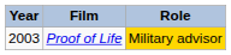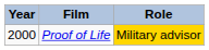 <table class="wikitable" style="font-size:100%;">
 <tr>
 <th style="background:#B0C4DE;">Year</th>
 <th style="background:#B0C4DE;">Film</th>
 <th style="background:#B0C4DE;">Role</th>
 </tr>
 <tr>
-<td>2003</td>
+<td>2000</td>
 <td><em><a href='#'>Proof of Life</a></em></td>
 <td style="background: gold;">Military advisor</td>
 </tr>
 </table>
